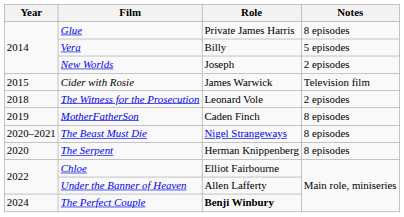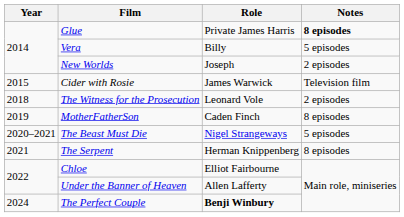 <table class="wikitable">
 <tr>
 <th>Year</th>
 <th>Film</th>
 <th>Role</th>
 <th>Notes</th>
 </tr>
 <tr>
 <td rowspan="3">2014</td>
 <td><em><a href='#'>Glue</a></em></td>
 <td>Private James Harris</td>
-<td>8 episodes</td>
+<td><strong>8 episodes</strong></td>
 </tr>
 <tr>
 <td><em><a href='#'>Vera</a></em></td>
 <td>Billy</td>
 <td>5 episodes</td>
 </tr>
 <tr>
 <td><em><a href='#'>New Worlds</a></em></td>
 <td>Joseph</td>
 <td>2 episodes</td>
 </tr>
 <tr>
 <td>2015</td>
 <td><em>Cider with Rosie</em></td>
 <td>James Warwick</td>
 <td>Television film</td>
 </tr>
 <tr>
 <td>2018</td>
 <td><em><a href='#'>The Witness for the Prosecution</a></em></td>
 <td>Leonard Vole</td>
 <td>2 episodes</td>
 </tr>
 <tr>
 <td>2019</td>
 <td><em><a href='#'>MotherFatherSon</a></em></td>
 <td>Caden Finch</td>
 <td>8 episodes</td>
 </tr>
 <tr>
 <td>2020–2021</td>
 <td><em><a href='#'>The Beast Must Die</a></em></td>
 <td><a href='#'>Nigel Strangeways</a></td>
-<td>8 episodes</td>
+<td>5 episodes</td>
 </tr>
 <tr>
-<td>2020</td>
+<td>2021</td>
 <td><em><a href='#'>The Serpent</a></em></td>
 <td>Herman Knippenberg</td>
 <td>8 episodes</td>
 </tr>
 <tr>
 <td rowspan="2">2022</td>
 <td><em><a href='#'>Chloe</a></em></td>
 <td>Elliot Fairbourne</td>
 <td rowspan=3>Main role, miniseries</td>
 </tr>
 <tr>
 <td><em><a href='#'>Under the Banner of Heaven</a></em></td>
 <td>Allen Lafferty</td>
 </tr>
 <tr>
 <td rowspan="2">2024</td>
 <td><em><a href='#'>The Perfect Couple</a></em></td>
 <td><strong>Benji Winbury</strong></td>
 </tr>
 </table>
